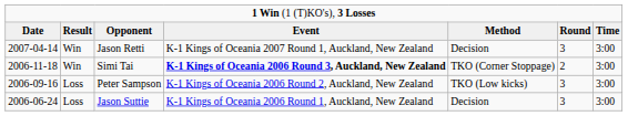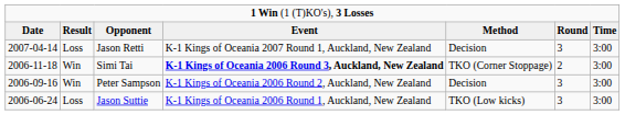 <table class="wikitable" style="margin:0.5em auto; font-size:85%">
 <tr>
 <td style="text-align: center" colspan=8><strong>1 Win</strong> (1 (T)KO's), <strong>3 Losses</strong></td>
 </tr>
 <tr>
 <td align="center" style="border-style: none none solid solid; background: #f0f0f0"><strong>Date</strong></td>
 <td align="center" style="border-style: none none solid solid; background: #f0f0f0"><strong>Result</strong></td>
 <td align="center" style="border-style: none none solid solid; background: #f0f0f0"><strong>Opponent</strong></td>
 <td align="center" style="border-style: none none solid solid; background: #f0f0f0"><strong>Event</strong></td>
 <td align="center" style="border-style: none none solid solid; background: #f0f0f0"><strong>Method</strong></td>
 <td align="center" style="border-style: none none solid solid; background: #f0f0f0"><strong>Round</strong></td>
 <td align="center" style="border-style: none none solid solid; background: #f0f0f0"><strong>Time</strong></td>
 </tr>
 <tr>
 <td>2007-04-14</td>
-<td>Win</td>
+<td>Loss</td>
 <td> Jason Retti</td>
 <td>K-1 Kings of Oceania 2007 Round 1, Auckland, New Zealand</td>
 <td>Decision</td>
 <td>3</td>
 <td>3:00</td>
 </tr>
 <tr>
 <td>2006-11-18</td>
 <td>Win</td>
 <td> Simi Tai</td>
 <td><strong><a href='#'>K-1 Kings of Oceania 2006 Round 3</a>, Auckland, New Zealand</strong></td>
 <td>TKO (Corner Stoppage)</td>
 <td>2</td>
 <td>3:00</td>
 </tr>
 <tr>
 <td>2006-09-16</td>
-<td>Loss</td>
+<td>Win</td>
 <td> Peter Sampson</td>
 <td><a href='#'>K-1 Kings of Oceania 2006 Round 2</a>, Auckland, New Zealand</td>
-<td>TKO (Low kicks)</td>
+<td>Decision</td>
 <td>3</td>
 <td>3:00</td>
 </tr>
 <tr>
 <td>2006-06-24</td>
 <td>Loss</td>
 <td> <a href='#'>Jason Suttie</a></td>
 <td><a href='#'>K-1 Kings of Oceania 2006 Round 1</a>, Auckland, New Zealand</td>
-<td>Decision</td>
+<td>TKO (Low kicks)</td>
 <td>3</td>
 <td>3:00</td>
 </tr>
 </table>
